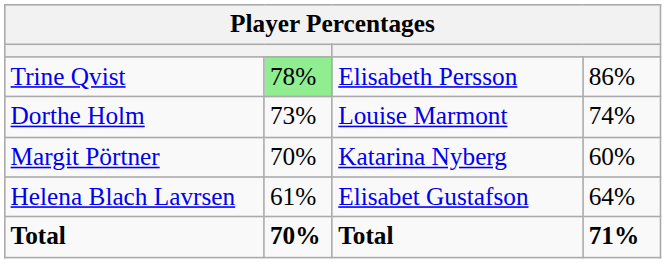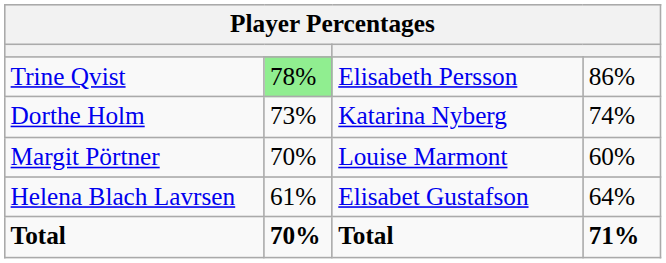 <table class="wikitable">
 <tr>
 <th colspan=4 width=400>Player Percentages</th>
 </tr>
 <tr>
 <th colspan=2 width=200></th>
 <th colspan=2 width=200></th>
 </tr>
 <tr>
 <td><a href='#'>Trine Qvist</a></td>
 <td style="background: lightgreen;">78%</td>
 <td><a href='#'>Elisabeth Persson</a></td>
 <td>86%</td>
 </tr>
 <tr>
 <td><a href='#'>Dorthe Holm</a></td>
 <td>73%</td>
-<td><a href='#'>Louise Marmont</a></td>
+<td><a href='#'>Katarina Nyberg</a></td>
 <td>74%</td>
 </tr>
 <tr>
 <td><a href='#'>Margit Pörtner</a></td>
 <td>70%</td>
-<td><a href='#'>Katarina Nyberg</a></td>
+<td><a href='#'>Louise Marmont</a></td>
 <td>60%</td>
 </tr>
 <tr>
 <td><a href='#'>Helena Blach Lavrsen</a></td>
 <td>61%</td>
 <td><a href='#'>Elisabet Gustafson</a></td>
 <td>64%</td>
 </tr>
 <tr>
 <td><strong>Total</strong></td>
 <td><strong>70%</strong></td>
 <td><strong>Total</strong></td>
 <td><strong>71%</strong></td>
 </tr>
 </table>
